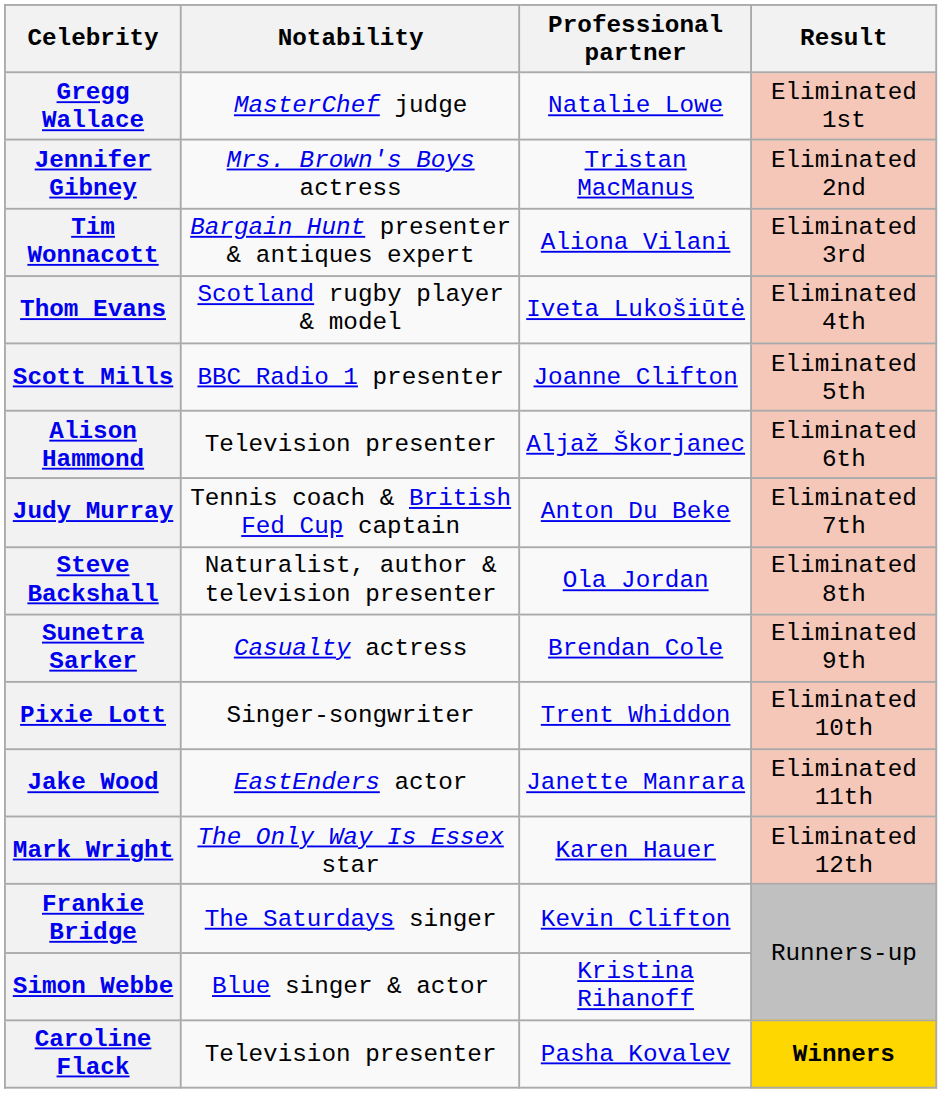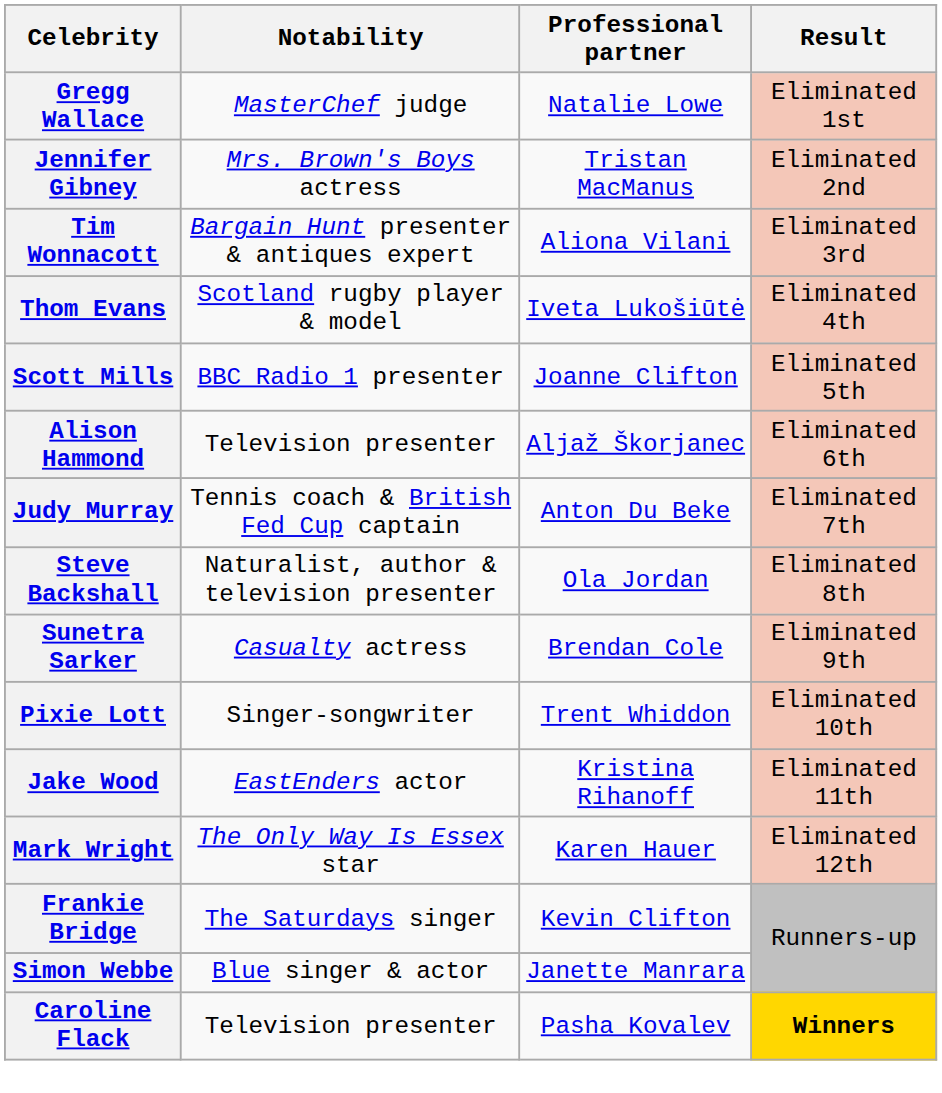 <table class="wikitable sortable" style="text-align:center; width:80%">
 <tr>
 <th scope="col">Celebrity</th>
 <th scope="col" class="unsortable">Notability</th>
 <th scope="col">Professional partner</th>
 <th scope="col">Result</th>
 </tr>
 <tr>
 <th><a href='#'>Gregg Wallace</a></th>
 <td><em><a href='#'>MasterChef</a></em> judge</td>
 <td><a href='#'>Natalie Lowe</a></td>
 <td bgcolor="f4c7b8">Eliminated 1st</td>
 </tr>
 <tr>
 <th><a href='#'>Jennifer Gibney</a></th>
 <td><em><a href='#'>Mrs. Brown's Boys</a></em> actress</td>
 <td><a href='#'>Tristan MacManus</a></td>
 <td bgcolor="f4c7b8">Eliminated 2nd</td>
 </tr>
 <tr>
 <th><a href='#'>Tim Wonnacott</a></th>
 <td><em><a href='#'>Bargain Hunt</a></em> presenter & antiques expert</td>
 <td><a href='#'>Aliona Vilani</a></td>
 <td bgcolor="f4c7b8">Eliminated 3rd</td>
 </tr>
 <tr>
 <th><a href='#'>Thom Evans</a></th>
 <td><a href='#'>Scotland</a> rugby player & model</td>
 <td><a href='#'>Iveta Lukošiūtė</a></td>
 <td bgcolor="f4c7b8">Eliminated 4th</td>
 </tr>
 <tr>
 <th><a href='#'>Scott Mills</a></th>
 <td><a href='#'>BBC Radio 1</a> presenter</td>
 <td><a href='#'>Joanne Clifton</a></td>
 <td bgcolor="f4c7b8">Eliminated 5th</td>
 </tr>
 <tr>
 <th><a href='#'>Alison Hammond</a></th>
 <td>Television presenter</td>
 <td><a href='#'>Aljaž Škorjanec</a></td>
 <td bgcolor="f4c7b8">Eliminated 6th</td>
 </tr>
 <tr>
 <th><a href='#'>Judy Murray</a></th>
 <td>Tennis coach & <a href='#'>British Fed Cup</a> captain</td>
 <td><a href='#'>Anton Du Beke</a></td>
 <td bgcolor="f4c7b8">Eliminated 7th</td>
 </tr>
 <tr>
 <th><a href='#'>Steve Backshall</a></th>
 <td>Naturalist, author & television presenter</td>
 <td><a href='#'>Ola Jordan</a></td>
 <td bgcolor="f4c7b8">Eliminated 8th</td>
 </tr>
 <tr>
 <th><a href='#'>Sunetra Sarker</a></th>
 <td><em><a href='#'>Casualty</a></em> actress</td>
 <td><a href='#'>Brendan Cole</a></td>
 <td bgcolor="f4c7b8">Eliminated 9th</td>
 </tr>
 <tr>
 <th><a href='#'>Pixie Lott</a></th>
 <td>Singer-songwriter</td>
 <td><a href='#'>Trent Whiddon</a></td>
 <td bgcolor="f4c7b8">Eliminated 10th</td>
 </tr>
 <tr>
 <th><a href='#'>Jake Wood</a></th>
 <td><em><a href='#'>EastEnders</a></em> actor</td>
-<td><a href='#'>Janette Manrara</a></td>
+<td><a href='#'>Kristina Rihanoff</a></td>
 <td bgcolor="f4c7b8">Eliminated 11th</td>
 </tr>
 <tr>
 <th><a href='#'>Mark Wright</a></th>
 <td><em><a href='#'>The Only Way Is Essex</a></em> star</td>
 <td><a href='#'>Karen Hauer</a></td>
 <td bgcolor="f4c7b8">Eliminated 12th</td>
 </tr>
 <tr>
 <th><a href='#'>Frankie Bridge</a></th>
 <td><a href='#'>The Saturdays</a> singer</td>
 <td><a href='#'>Kevin Clifton</a></td>
 <td rowspan="2" bgcolor="silver">Runners-up</td>
 </tr>
 <tr>
 <th><a href='#'>Simon Webbe</a></th>
 <td><a href='#'>Blue</a> singer & actor</td>
-<td><a href='#'>Kristina Rihanoff</a></td>
+<td><a href='#'>Janette Manrara</a></td>
 </tr>
 <tr>
 <th><a href='#'>Caroline Flack</a></th>
 <td>Television presenter</td>
 <td><a href='#'>Pasha Kovalev</a></td>
 <td bgcolor="gold"><strong>Winners</strong></td>
 </tr>
 </table>
